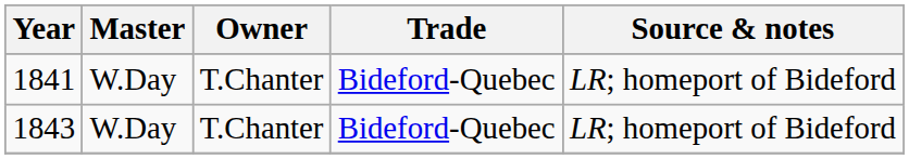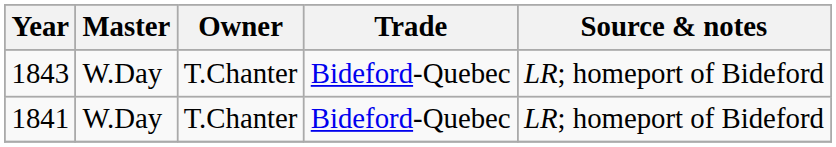 <table class="wikitable">
 <tr>
 <th>Year</th>
 <th>Master</th>
 <th>Owner</th>
 <th>Trade</th>
 <th>Source & notes</th>
 </tr>
 <tr>
-<td>1841</td>
+<td>1843</td>
 <td>W.Day</td>
 <td>T.Chanter</td>
 <td><a href='#'>Bideford</a>-Quebec</td>
 <td><em>LR</em>; homeport of Bideford</td>
 </tr>
 <tr>
-<td>1843</td>
+<td>1841</td>
 <td>W.Day</td>
 <td>T.Chanter</td>
 <td><a href='#'>Bideford</a>-Quebec</td>
 <td><em>LR</em>; homeport of Bideford</td>
 </tr>
 <tr>
 </tr>
 </table>
